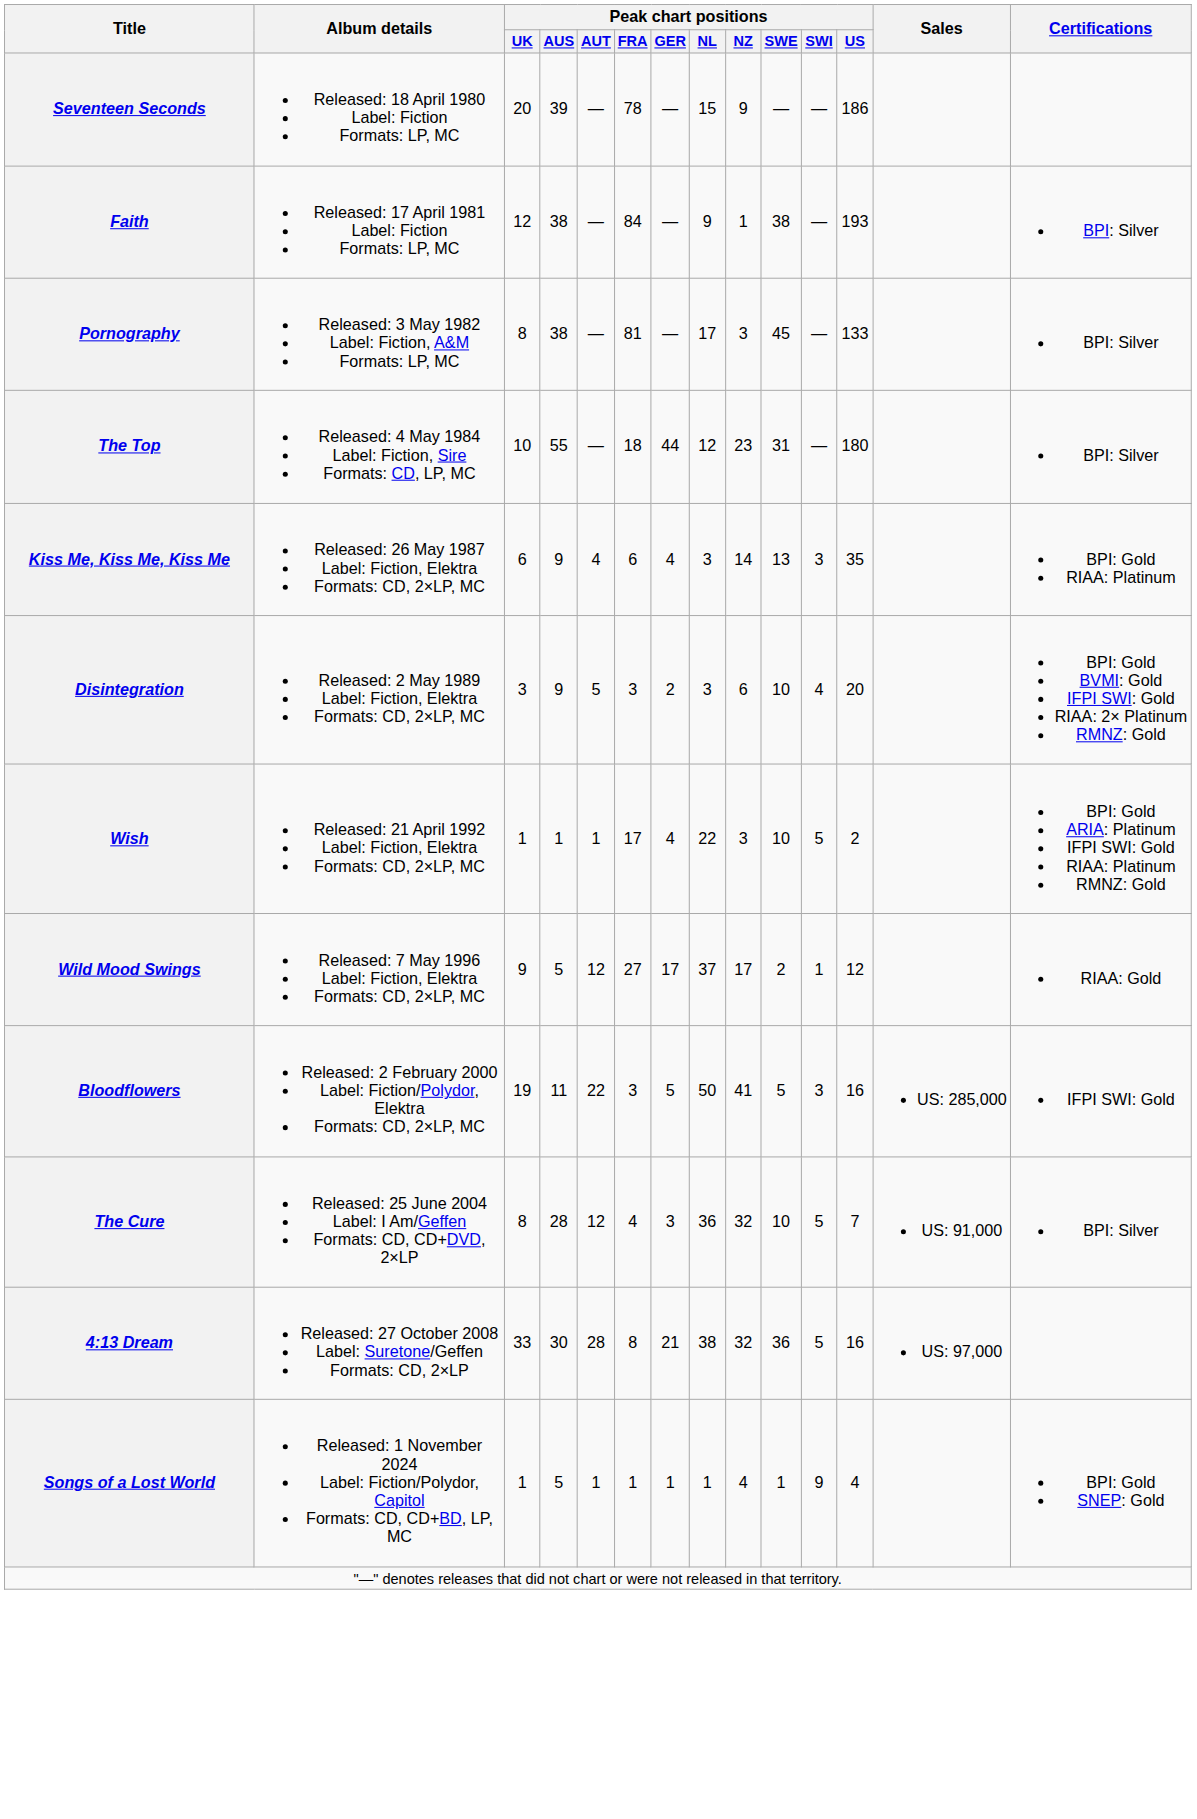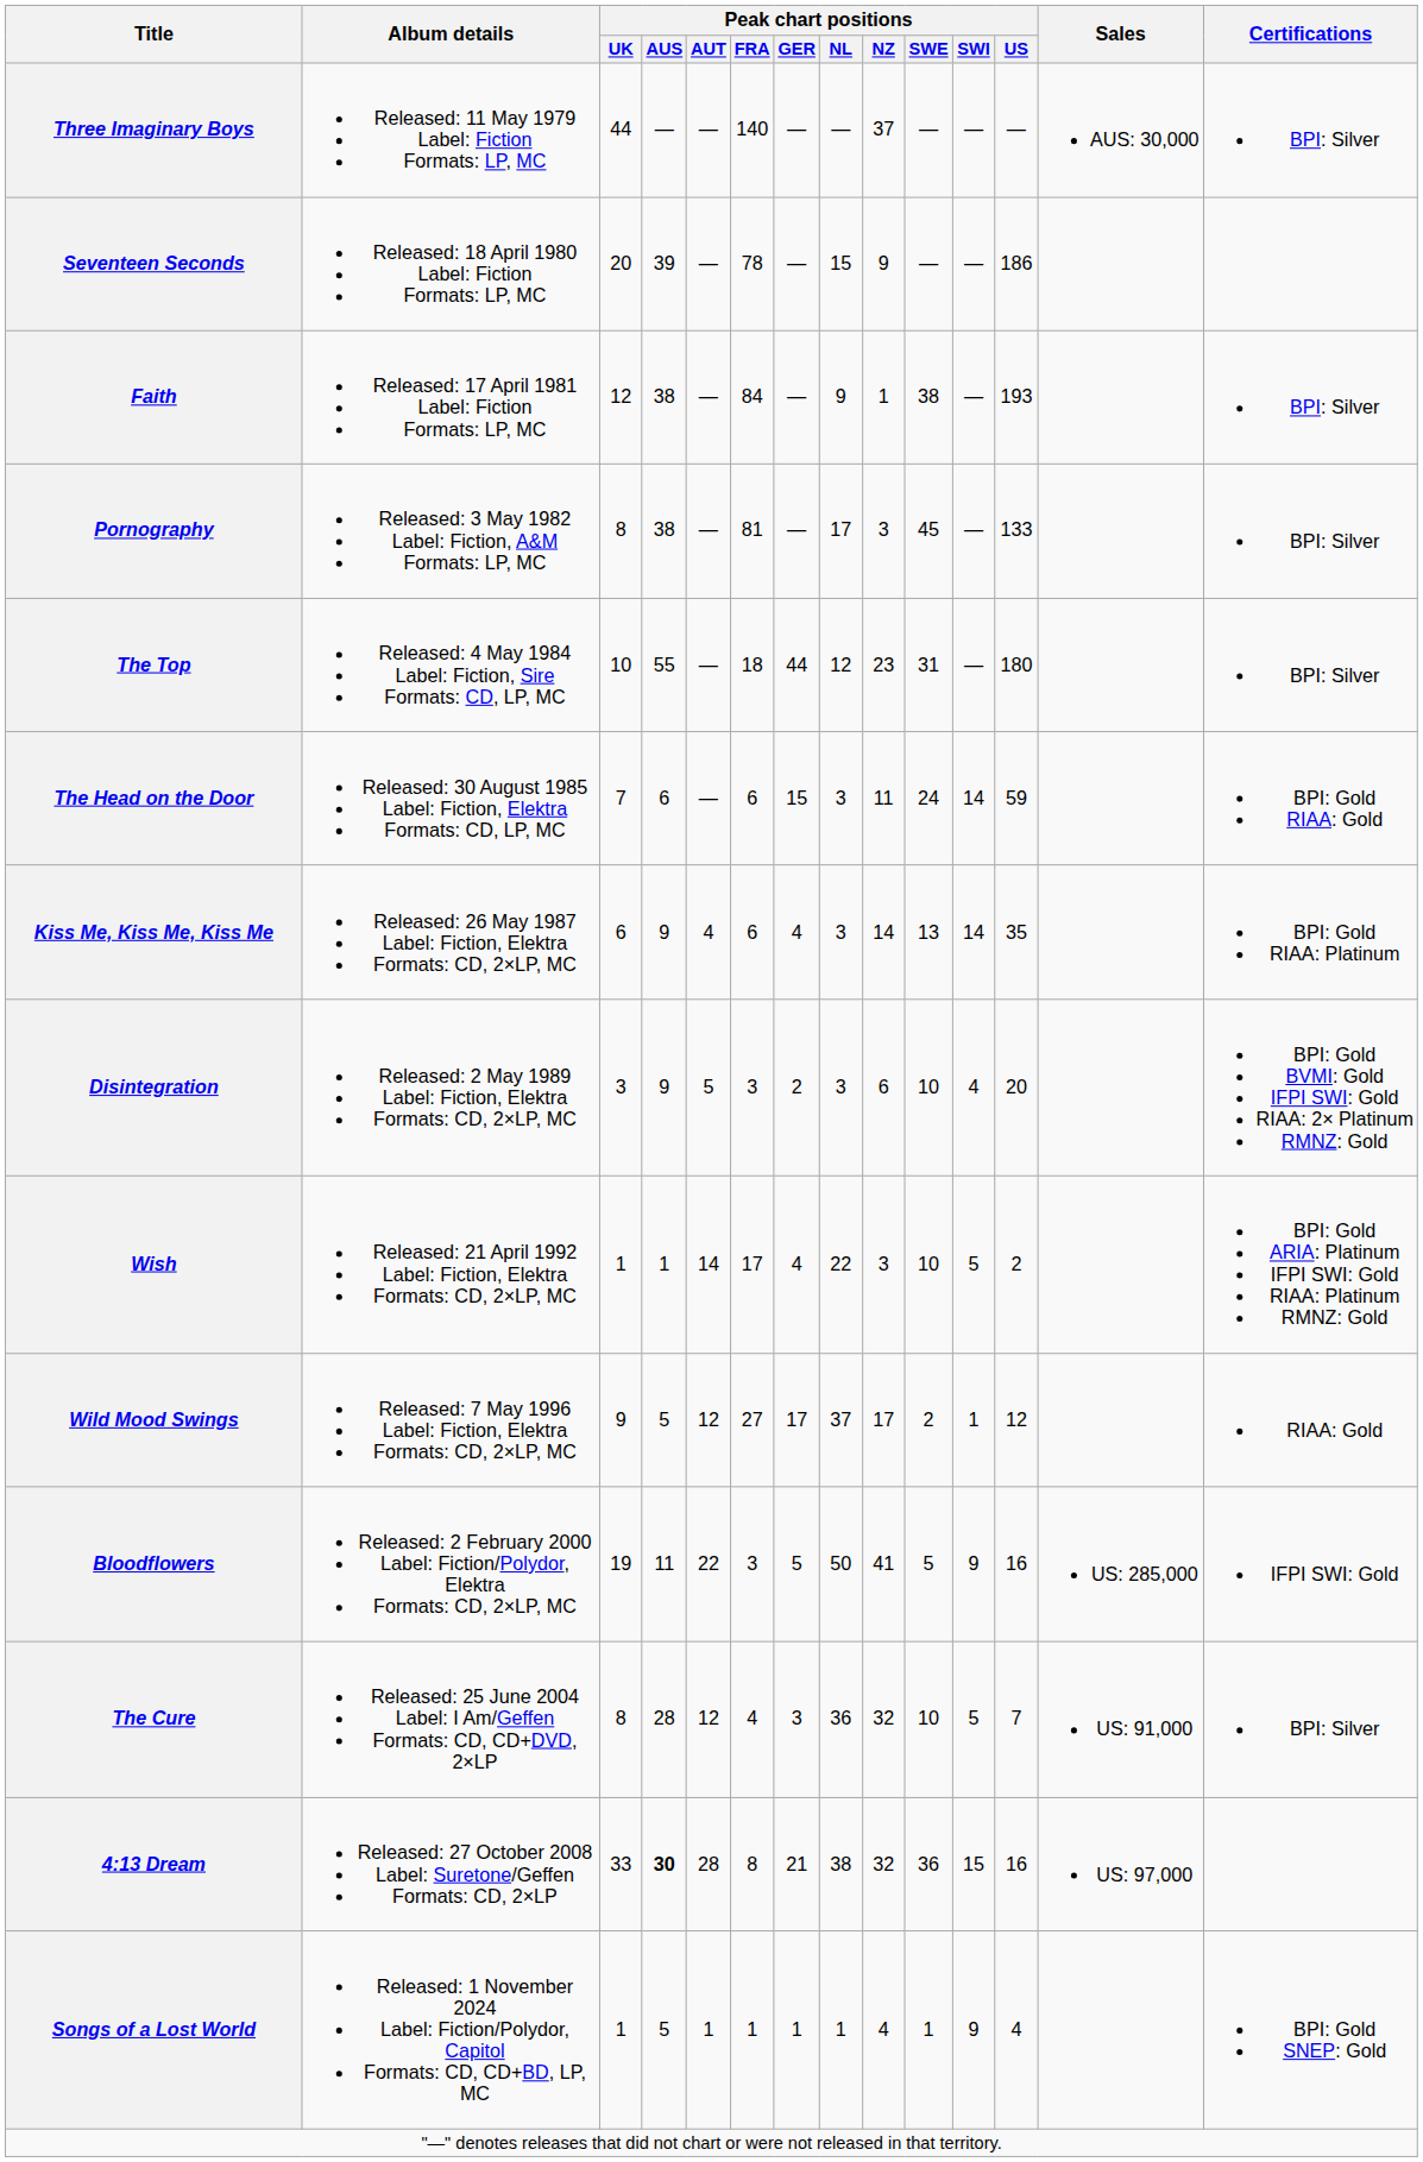 <table class="wikitable plainrowheaders" style="text-align:center;">
 <tr>
 <th scope="col" rowspan="2" style="width:15em;">Title</th>
 <th scope="col" rowspan="2" style="width:15em;">Album details</th>
 <th scope="col" colspan="10">Peak chart positions</th>
 <th scope="col" rowspan="2">Sales</th>
 <th scope="col" rowspan="2"><a href='#'>Certifications</a></th>
 </tr>
 <tr>
 <th scope="col" style="width:2em;font-size:90%;"><a href='#'>UK</a><br></th>
 <th scope="col" style="width:2em;font-size:90%;"><a href='#'>AUS</a><br></th>
 <th scope="col" style="width:2em;font-size:90%;"><a href='#'>AUT</a><br></th>
 <th scope="col" style="width:2em;font-size:90%;"><a href='#'>FRA</a><br></th>
 <th scope="col" style="width:2em;font-size:90%;"><a href='#'>GER</a><br></th>
 <th scope="col" style="width:2em;font-size:90%;"><a href='#'>NL</a><br></th>
 <th scope="col" style="width:2em;font-size:90%;"><a href='#'>NZ</a><br></th>
 <th scope="col" style="width:2em;font-size:90%;"><a href='#'>SWE</a><br></th>
 <th scope="col" style="width:2em;font-size:90%;"><a href='#'>SWI</a><br></th>
 <th scope="col" style="width:2em;font-size:90%;"><a href='#'>US</a><br></th>
+</tr>
+<tr>
+<th scope="row"><em><a href='#'>Three Imaginary Boys</a></em></th>
+<td><br><ul><li>Released: 11 May 1979</li><li>Label: <a href='#'>Fiction</a></li><li>Formats: <a href='#'>LP</a>, <a href='#'>MC</a></li></ul></td>
+<td>44</td>
+<td>—</td>
+<td>—</td>
+<td>140<br></td>
+<td>—</td>
+<td>—</td>
+<td>37</td>
+<td>—</td>
+<td>—</td>
+<td>—</td>
+<td><br><ul><li>AUS: 30,000</li></ul></td>
+<td><br><ul><li><a href='#'>BPI</a>: Silver</li></ul></td>
 </tr>
 <tr>
 <th scope="row"><em><a href='#'>Seventeen Seconds</a></em></th>
 <td><br><ul><li>Released: 18 April 1980</li><li>Label: Fiction</li><li>Formats: LP, MC</li></ul></td>
 <td>20</td>
 <td>39</td>
 <td>—</td>
 <td>78<br></td>
 <td>—</td>
 <td>15</td>
 <td>9</td>
 <td>—</td>
 <td>—</td>
 <td>186<br></td>
 <td></td>
 <td></td>
 </tr>
 <tr>
 <th scope="row"><em><a href='#'>Faith</a></em></th>
 <td><br><ul><li>Released: 17 April 1981</li><li>Label: Fiction</li><li>Formats: LP, MC</li></ul></td>
 <td>12</td>
 <td>38</td>
 <td>—</td>
 <td>84<br></td>
 <td>—</td>
 <td>9</td>
 <td>1</td>
 <td>38</td>
 <td>—</td>
 <td>193<br></td>
 <td></td>
 <td><br><ul><li><a href='#'>BPI</a>: Silver</li></ul></td>
 </tr>
 <tr>
 <th scope="row"><em><a href='#'>Pornography</a></em></th>
 <td><br><ul><li>Released: 3 May 1982</li><li>Label: Fiction, <a href='#'>A&M</a></li><li>Formats: LP, MC</li></ul></td>
 <td>8</td>
 <td>38</td>
 <td>—</td>
 <td>81<br></td>
 <td>—</td>
 <td>17</td>
 <td>3</td>
 <td>45</td>
 <td>—</td>
 <td>133<br></td>
 <td></td>
 <td><br><ul><li>BPI: Silver</li></ul></td>
 </tr>
 <tr>
 <th scope="row"><em><a href='#'>The Top</a></em></th>
 <td><br><ul><li>Released: 4 May 1984</li><li>Label: Fiction, <a href='#'>Sire</a></li><li>Formats: <a href='#'>CD</a>, LP, MC</li></ul></td>
 <td>10</td>
 <td>55</td>
 <td>—</td>
 <td>18</td>
 <td>44</td>
 <td>12</td>
 <td>23</td>
 <td>31</td>
 <td>—</td>
 <td>180</td>
 <td></td>
 <td><br><ul><li>BPI: Silver</li></ul></td>
 </tr>
 <tr>
+<th scope="row"><em><a href='#'>The Head on the Door</a></em></th>
+<td><br><ul><li>Released: 30 August 1985</li><li>Label: Fiction, <a href='#'>Elektra</a></li><li>Formats: CD, LP, MC</li></ul></td>
+<td>7</td>
+<td>6</td>
+<td>—</td>
+<td>6</td>
+<td>15</td>
+<td>3</td>
+<td>11</td>
+<td>24</td>
+<td>14</td>
+<td>59</td>
+<td></td>
+<td><br><ul><li>BPI: Gold</li><li><a href='#'>RIAA</a>: Gold</li></ul></td>
+</tr>
+<tr>
 <th scope="row"><em><a href='#'>Kiss Me, Kiss Me, Kiss Me</a></em></th>
 <td><br><ul><li>Released: 26 May 1987</li><li>Label: Fiction, Elektra</li><li>Formats: CD, 2×LP, MC</li></ul></td>
 <td>6</td>
 <td>9</td>
 <td>4</td>
 <td>6</td>
 <td>4</td>
 <td>3</td>
 <td>14</td>
 <td>13</td>
-<td>3</td>
+<td>14</td>
 <td>35</td>
 <td></td>
 <td><br><ul><li>BPI: Gold</li><li>RIAA: Platinum</li></ul></td>
 </tr>
 <tr>
 <th scope="row"><em><a href='#'>Disintegration</a></em></th>
 <td><br><ul><li>Released: 2 May 1989</li><li>Label: Fiction, Elektra</li><li>Formats: CD, 2×LP, MC</li></ul></td>
 <td>3</td>
 <td>9</td>
 <td>5</td>
 <td>3</td>
 <td>2</td>
 <td>3</td>
 <td>6</td>
 <td>10</td>
 <td>4</td>
 <td>20</td>
 <td></td>
 <td><br><ul><li>BPI: Gold</li><li><a href='#'>BVMI</a>: Gold</li><li><a href='#'>IFPI SWI</a>: Gold</li><li>RIAA: 2× Platinum</li><li><a href='#'>RMNZ</a>: Gold</li></ul></td>
 </tr>
 <tr>
 <th scope="row"><em><a href='#'>Wish</a></em></th>
 <td><br><ul><li>Released: 21 April 1992</li><li>Label: Fiction, Elektra</li><li>Formats: CD, 2×LP, MC</li></ul></td>
 <td>1</td>
 <td>1</td>
-<td>1<br></td>
+<td>14</td>
 <td>17</td>
 <td>4</td>
 <td>22</td>
 <td>3</td>
 <td>10</td>
 <td>5</td>
 <td>2</td>
 <td></td>
 <td><br><ul><li>BPI: Gold</li><li><a href='#'>ARIA</a>: Platinum</li><li>IFPI SWI: Gold</li><li>RIAA: Platinum</li><li>RMNZ: Gold</li></ul></td>
 </tr>
 <tr>
 <th scope="row"><em><a href='#'>Wild Mood Swings</a></em></th>
 <td><br><ul><li>Released: 7 May 1996</li><li>Label: Fiction, Elektra</li><li>Formats: CD, 2×LP, MC</li></ul></td>
 <td>9</td>
 <td>5</td>
 <td>12</td>
 <td>27</td>
 <td>17</td>
 <td>37</td>
 <td>17</td>
 <td>2</td>
 <td>1</td>
 <td>12</td>
 <td></td>
 <td><br><ul><li>RIAA: Gold</li></ul></td>
 </tr>
 <tr>
 <th scope="row"><em><a href='#'>Bloodflowers</a></em></th>
 <td><br><ul><li>Released: 2 February 2000</li><li>Label: Fiction/<a href='#'>Polydor</a>, Elektra</li><li>Formats: CD, 2×LP, MC</li></ul></td>
 <td>19</td>
 <td>11</td>
 <td>22</td>
 <td>3</td>
 <td>5</td>
 <td>50</td>
 <td>41</td>
 <td>5</td>
-<td>3</td>
+<td>9</td>
 <td>16</td>
 <td><br><ul><li>US: 285,000</li></ul></td>
 <td><br><ul><li>IFPI SWI: Gold</li></ul></td>
 </tr>
 <tr>
 <th scope="row"><em><a href='#'>The Cure</a></em></th>
 <td><br><ul><li>Released: 25 June 2004</li><li>Label: I Am/<a href='#'>Geffen</a></li><li>Formats: CD, CD+<a href='#'>DVD</a>, 2×LP</li></ul></td>
 <td>8</td>
 <td>28</td>
 <td>12</td>
 <td>4</td>
 <td>3</td>
 <td>36</td>
 <td>32</td>
 <td>10</td>
 <td>5</td>
 <td>7</td>
 <td><br><ul><li>US: 91,000</li></ul></td>
 <td><br><ul><li>BPI: Silver</li></ul></td>
 </tr>
 <tr>
 <th scope="row"><em><a href='#'>4:13 Dream</a></em></th>
 <td><br><ul><li>Released: 27 October 2008</li><li>Label: <a href='#'>Suretone</a>/Geffen</li><li>Formats: CD, 2×LP</li></ul></td>
 <td>33</td>
-<td>30</td>
+<td><strong>30</strong></td>
 <td>28</td>
 <td>8</td>
 <td>21</td>
 <td>38</td>
 <td>32</td>
 <td>36</td>
-<td>5</td>
+<td>15</td>
 <td>16</td>
 <td><br><ul><li>US: 97,000</li></ul></td>
 <td></td>
 </tr>
 <tr>
 <th scope="row"><em><a href='#'>Songs of a Lost World</a></em></th>
 <td><br><ul><li>Released: 1 November 2024</li><li>Label: Fiction/Polydor, <a href='#'>Capitol</a></li><li>Formats: CD, CD+<a href='#'>BD</a>, LP, MC</li></ul></td>
 <td>1</td>
 <td>5<br></td>
 <td>1<br></td>
 <td>1</td>
 <td>1</td>
 <td>1</td>
 <td>4<br></td>
 <td>1<br></td>
 <td>9</td>
 <td>4</td>
 <td></td>
 <td><br><ul><li>BPI: Gold</li><li><a href='#'>SNEP</a>: Gold</li></ul></td>
 </tr>
 <tr>
 <td colspan="14" style="font-size:90%">"—" denotes releases that did not chart or were not released in that territory.</td>
 </tr>
 </table>
